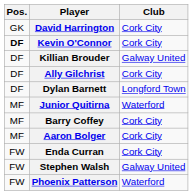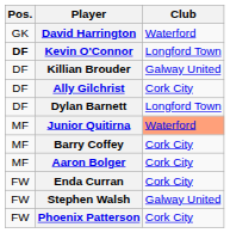 <table class="wikitable plainrowheaders" style="text-align: left">
 <tr>
 <th scope=col>Pos.</th>
 <th scope=col>Player</th>
 <th scope=col>Club</th>
 </tr>
 <tr>
 <td style=text-align:center>GK</td>
 <th scope=row><a href='#'>David Harrington</a> </th>
-<td><a href='#'>Cork City</a></td>
+<td><a href='#'>Waterford</a></td>
 </tr>
 <tr>
 <td style=text-align:center><strong>DF</strong></td>
 <th scope=row><a href='#'>Kevin O'Connor</a> </th>
-<td><a href='#'>Cork City</a></td>
+<td><a href='#'>Longford Town</a></td>
 </tr>
 <tr>
 <td style=text-align:center>DF</td>
 <th scope=row>Killian Brouder </th>
 <td><a href='#'>Galway United</a></td>
 </tr>
 <tr>
 <td style=text-align:center>DF</td>
 <th scope=row><a href='#'>Ally Gilchrist</a> </th>
 <td><a href='#'>Cork City</a></td>
 </tr>
 <tr>
 <td style=text-align:center>DF</td>
 <th scope=row>Dylan Barnett </th>
 <td><a href='#'>Longford Town</a></td>
 </tr>
 <tr>
 <td style=text-align:center>MF</td>
 <th scope=row><a href='#'>Junior Quitirna</a> </th>
-<td><a href='#'>Waterford</a></td>
+<td style="background: lightsalmon;"><a href='#'>Waterford</a></td>
 </tr>
 <tr>
 <td style=text-align:center>MF</td>
 <th scope=row>Barry Coffey </th>
 <td><a href='#'>Cork City</a></td>
 </tr>
 <tr>
 <td style=text-align:center>MF</td>
 <th scope=row><a href='#'>Aaron Bolger</a> </th>
 <td><a href='#'>Cork City</a></td>
 </tr>
 <tr>
 <td style=text-align:center>FW</td>
 <th scope=row>Enda Curran </th>
 <td><a href='#'>Cork City</a></td>
 </tr>
 <tr>
 <td style=text-align:center>FW</td>
 <th scope=row>Stephen Walsh </th>
 <td><a href='#'>Galway United</a></td>
 </tr>
 <tr>
 <td style=text-align:center>FW</td>
 <th scope=row><a href='#'>Phoenix Patterson</a> </th>
-<td><a href='#'>Waterford</a></td>
+<td><a href='#'>Cork City</a></td>
 </tr>
 </table>
